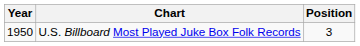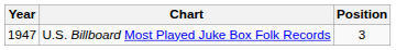 <table class="wikitable">
 <tr>
 <th>Year</th>
 <th>Chart</th>
 <th>Position</th>
 </tr>
 <tr>
-<td>1950</td>
+<td>1947</td>
 <td>U.S. <em>Billboard</em> <a href='#'>Most Played Juke Box Folk Records</a></td>
 <td align="center">3</td>
 </tr>
 </table>
